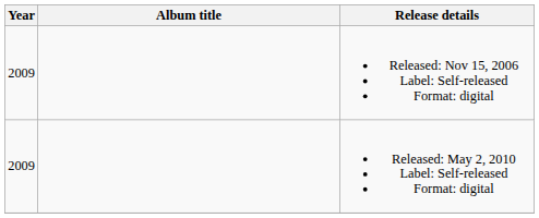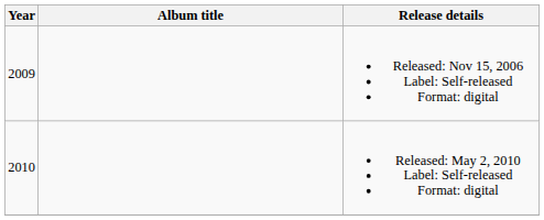 <table class="wikitable plainrowheaders" style="text-align:center;">
 <tr>
 <th>Year</th>
 <th scope="col" rowspan="1" style="width:22em;">Album title</th>
 <th scope="col" rowspan="1" style="width:14em;">Release details</th>
 </tr>
 <tr>
 <td>2009</td>
 <td></td>
 <td><br><ul><li>Released: Nov 15, 2006</li><li>Label: Self-released</li><li>Format: digital</li></ul></td>
 </tr>
 <tr>
-<td>2009</td>
+<td>2010</td>
 <td></td>
 <td><br><ul><li>Released: May 2, 2010</li><li>Label: Self-released</li><li>Format: digital</li></ul></td>
 </tr>
 <tr>
 </tr>
 </table>
